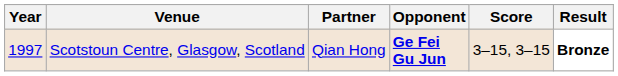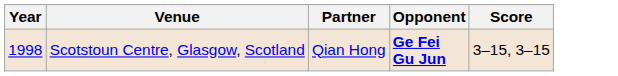 <table class="sortable wikitable" style="font-size: 90%;">
 <tr>
 <th>Year</th>
 <th>Venue</th>
 <th>Partner</th>
 <th>Opponent</th>
 <th>Score</th>
-<th>Result</th>
 </tr>
 <tr style="background:#F3E6D7">
-<td align="center"><a href='#'>1997</a></td>
+<td align="center"><a href='#'>1998</a></td>
 <td align="left"><a href='#'>Scotstoun Centre</a>, <a href='#'>Glasgow</a>, <a href='#'>Scotland</a></td>
 <td align="left"> <a href='#'>Qian Hong</a></td>
 <td align="left"><strong> <a href='#'>Ge Fei</a> <br>  <a href='#'>Gu Jun</a></strong></td>
 <td align="left">3–15, 3–15</td>
-<td style="text-align:left; background:white"> <strong>Bronze</strong></td>
 </tr>
 </table>
